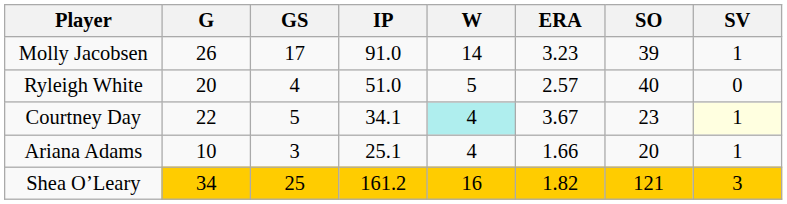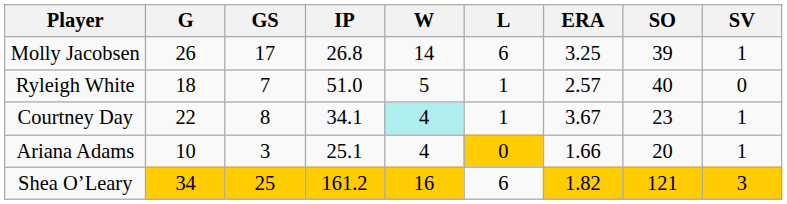 <table class="wikitable sortable">
 <tr>
 <th bgcolor="#DDDDFF" width="16%">Player</th>
 <th bgcolor="#DDDDFF" width="9%">G</th>
 <th bgcolor="#DDDDFF" width="9%">GS</th>
 <th bgcolor="#DDDDFF" width="9%">IP</th>
 <th bgcolor="#DDDDFF" width="9%">W</th>
+<th bgcolor="#DDDDFF" width="9%">L</th>
 <th bgcolor="#DDDDFF" width="9%">ERA</th>
 <th bgcolor="#DDDDFF" width="9%">SO</th>
 <th bgcolor="#DDDDFF" width="9%">SV</th>
 </tr>
 <tr style="text-align:center;">
 <td>Molly Jacobsen</td>
 <td>26</td>
 <td>17</td>
-<td>91.0</td>
+<td>26.8</td>
 <td>14</td>
-<td>3.23</td>
+<td>6</td>
+<td>3.25</td>
 <td>39</td>
 <td>1</td>
 </tr>
 <tr style="text-align:center;">
 <td>Ryleigh White</td>
-<td>20</td>
-<td>4</td>
+<td>18</td>
+<td>7</td>
 <td>51.0</td>
 <td>5</td>
+<td>1</td>
 <td>2.57</td>
 <td>40</td>
 <td>0</td>
 </tr>
 <tr style="text-align:center;">
 <td>Courtney Day</td>
 <td>22</td>
-<td>5</td>
+<td>8</td>
 <td>34.1</td>
 <td style="background: paleturquoise;">4</td>
+<td>1</td>
 <td>3.67</td>
 <td>23</td>
-<td style="background: lightyellow;">1</td>
+<td>1</td>
 </tr>
 <tr style="text-align:center;">
 <td>Ariana Adams</td>
 <td>10</td>
 <td>3</td>
 <td>25.1</td>
 <td>4</td>
+<td style="background:#fc0;">0</td>
 <td>1.66</td>
 <td>20</td>
 <td>1</td>
 </tr>
 <tr style="text-align:center;">
 <td>Shea O’Leary</td>
 <td style="background:#fc0;">34</td>
 <td style="background:#fc0;">25</td>
 <td style="background:#fc0;">161.2</td>
 <td style="background:#fc0;">16</td>
+<td>6</td>
 <td style="background:#fc0;">1.82</td>
 <td style="background:#fc0;">121</td>
 <td style="background:#fc0;">3</td>
 </tr>
 </table>
